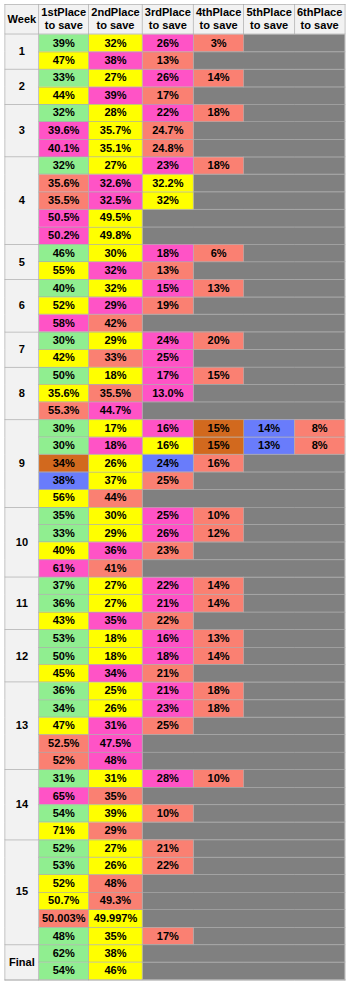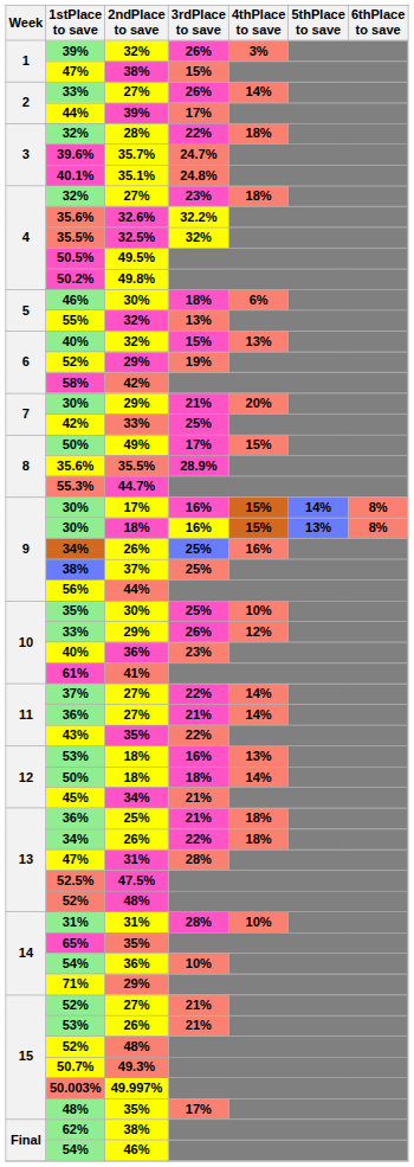 <table class="wikitable" style="margin:1em auto; text-align:center">
 <tr>
 <th>Week</th>
 <th>1stPlace<br>to save</th>
 <th>2ndPlace<br>to save</th>
 <th>3rdPlace<br>to save</th>
 <th>4thPlace<br>to save</th>
 <th>5thPlace<br>to save</th>
 <th>6thPlace<br>to save</th>
 </tr>
 <tr>
 <th rowspan="2">1</th>
 <td bgcolor="lightgreen"><strong>39%</strong></td>
 <td bgcolor="yellow"><strong>32%</strong></td>
 <td bgcolor="#ff53c6"><strong>26%</strong></td>
 <td bgcolor="#fa8072"><strong>3%</strong></td>
 <td bgcolor="grey" colspan=2></td>
 </tr>
 <tr>
 <td bgcolor="yellow"><strong>47%</strong></td>
 <td bgcolor="#ff53c6"><strong>38%</strong></td>
-<td bgcolor="#fa8072"><strong>13%</strong></td>
+<td bgcolor="#fa8072"><strong>15%</strong></td>
 <td bgcolor="grey" colspan=3></td>
 </tr>
 <tr>
 <th rowspan="2">2</th>
 <td bgcolor="lightgreen"><strong>33%</strong></td>
 <td bgcolor="yellow"><strong>27%</strong></td>
 <td bgcolor="#ff53c6"><strong>26%</strong></td>
 <td bgcolor="#fa8072"><strong>14%</strong></td>
 <td bgcolor="grey" colspan=2></td>
 </tr>
 <tr>
 <td bgcolor="yellow"><strong>44%</strong></td>
 <td bgcolor="#ff53c6"><strong>39%</strong></td>
 <td bgcolor="#fa8072"><strong>17%</strong></td>
 <td bgcolor="grey" colspan=3></td>
 </tr>
 <tr>
 <th rowspan="3">3</th>
 <td bgcolor="lightgreen"><strong>32%</strong></td>
 <td bgcolor="yellow"><strong>28%</strong></td>
 <td bgcolor="#ff53c6"><strong>22%</strong></td>
 <td bgcolor="#fa8072"><strong>18%</strong></td>
 <td bgcolor="grey" colspan=2></td>
 </tr>
 <tr>
 <td bgcolor="#ff53c6"><strong>39.6%</strong></td>
 <td bgcolor="yellow"><strong>35.7%</strong></td>
 <td bgcolor="#fa8072"><strong>24.7%</strong></td>
 <td bgcolor="grey" colspan=3></td>
 </tr>
 <tr>
 <td bgcolor="#ff53c6"><strong>40.1%</strong></td>
 <td bgcolor="yellow"><strong>35.1%</strong></td>
 <td bgcolor="#fa8072"><strong>24.8%</strong></td>
 <td bgcolor="grey" colspan=3></td>
 </tr>
 <tr>
 <th rowspan="5">4</th>
 <td bgcolor="lightgreen"><strong>32%</strong></td>
 <td bgcolor="yellow"><strong>27%</strong></td>
 <td bgcolor="#ff53c6"><strong>23%</strong></td>
 <td bgcolor="#fa8072"><strong>18%</strong></td>
 <td bgcolor="grey" colspan=2></td>
 </tr>
 <tr>
 <td bgcolor="#fa8072"><strong>35.6%</strong></td>
 <td bgcolor="#ff53c6"><strong>32.6%</strong></td>
 <td bgcolor="yellow"><strong>32.2%</strong></td>
 <td bgcolor="grey" colspan=3></td>
 </tr>
 <tr>
 <td bgcolor="#fa8072"><strong>35.5%</strong></td>
 <td bgcolor="#ff53c6"><strong>32.5%</strong></td>
 <td bgcolor="yellow"><strong>32%</strong></td>
 <td bgcolor="grey" colspan=3></td>
 </tr>
 <tr>
 <td bgcolor="#ff53c6"><strong>50.5%</strong></td>
 <td bgcolor="yellow"><strong>49.5%</strong></td>
 <td bgcolor="grey" colspan=4></td>
 </tr>
 <tr>
 <td bgcolor="#ff53c6"><strong>50.2%</strong></td>
 <td bgcolor="yellow"><strong>49.8%</strong></td>
 <td bgcolor="grey" colspan=4></td>
 </tr>
 <tr>
 <th rowspan="2">5</th>
 <td bgcolor="lightgreen"><strong>46%</strong></td>
 <td bgcolor="yellow"><strong>30%</strong></td>
 <td bgcolor="#ff53c6"><strong>18%</strong></td>
 <td bgcolor="#fa8072"><strong>6%</strong></td>
 <td bgcolor="grey" colspan=2></td>
 </tr>
 <tr>
 <td bgcolor="yellow"><strong>55%</strong></td>
 <td bgcolor="#ff53c6"><strong>32%</strong></td>
 <td bgcolor="#fa8072"><strong>13%</strong></td>
 <td bgcolor="grey" colspan=3></td>
 </tr>
 <tr>
 <th rowspan="3">6</th>
 <td bgcolor="lightgreen"><strong>40%</strong></td>
 <td bgcolor="yellow"><strong>32%</strong></td>
 <td bgcolor="#ff53c6"><strong>15%</strong></td>
 <td bgcolor="#fa8072"><strong>13%</strong></td>
 <td bgcolor="grey" colspan=2></td>
 </tr>
 <tr>
 <td bgcolor="yellow"><strong>52%</strong></td>
 <td bgcolor="#ff53c6"><strong>29%</strong></td>
 <td bgcolor="#fa8072"><strong>19%</strong></td>
 <td bgcolor="grey" colspan=3></td>
 </tr>
 <tr>
 <td bgcolor="#ff53c6"><strong>58%</strong></td>
 <td bgcolor="#fa8072"><strong>42%</strong></td>
 <td bgcolor="grey" colspan=4></td>
 </tr>
 <tr>
 <th rowspan="2">7</th>
 <td bgcolor="lightgreen"><strong>30%</strong></td>
 <td bgcolor="yellow"><strong>29%</strong></td>
-<td bgcolor="#ff53c6"><strong>24%</strong></td>
+<td bgcolor="#ff53c6"><strong>21%</strong></td>
 <td bgcolor="#fa8072"><strong>20%</strong></td>
 <td bgcolor="grey" colspan=2></td>
 </tr>
 <tr>
 <td bgcolor="yellow"><strong>42%</strong></td>
 <td bgcolor="#fa8072"><strong>33%</strong></td>
 <td bgcolor="#ff53c6"><strong>25%</strong></td>
 <td bgcolor="grey" colspan=3></td>
 </tr>
 <tr>
 <th rowspan="3">8</th>
 <td bgcolor="lightgreen"><strong>50%</strong></td>
-<td bgcolor="yellow"><strong>18%</strong></td>
+<td bgcolor="yellow"><strong>49%</strong></td>
 <td bgcolor="#ff53c6"><strong>17%</strong></td>
 <td bgcolor="#fa8072"><strong>15%</strong></td>
 <td bgcolor="grey" colspan=2></td>
 </tr>
 <tr>
 <td bgcolor="yellow"><strong>35.6%</strong></td>
 <td bgcolor="#fa8072"><strong>35.5%</strong></td>
-<td bgcolor="#ff53c6"><strong>13.0%</strong></td>
+<td bgcolor="#ff53c6"><strong>28.9%</strong></td>
 <td bgcolor="grey" colspan=3></td>
 </tr>
 <tr>
 <td bgcolor="#fa8072"><strong>55.3%</strong></td>
 <td bgcolor="#ff53c6"><strong>44.7%</strong></td>
 <td bgcolor="grey" colspan=4></td>
 </tr>
 <tr>
 <th rowspan=5>9</th>
 <td bgcolor="lightgreen"><strong>30%</strong></td>
 <td bgcolor="yellow"><strong>17%</strong></td>
 <td bgcolor="#ff53c6"><strong>16%</strong></td>
 <td bgcolor="chocolate"><strong>15%</strong></td>
 <td bgcolor="#697cfb"><strong>14%</strong></td>
 <td bgcolor="#fa8072"><strong>8%</strong></td>
 </tr>
 <tr>
 <td bgcolor="lightgreen"><strong>30%</strong></td>
 <td bgcolor="#ff53c6"><strong>18%</strong></td>
 <td bgcolor="yellow"><strong>16%</strong></td>
 <td bgcolor="chocolate"><strong>15%</strong></td>
 <td bgcolor="#697cfb"><strong>13%</strong></td>
 <td bgcolor="#fa8072"><strong>8%</strong></td>
 </tr>
 <tr>
 <td bgcolor="chocolate"><strong>34%</strong></td>
 <td bgcolor="yellow"><strong>26%</strong></td>
-<td bgcolor="#697cfb"><strong>24%</strong></td>
+<td bgcolor="#697cfb"><strong>25%</strong></td>
 <td bgcolor="#fa8072"><strong>16%</strong></td>
 <td bgcolor="grey" colspan=2></td>
 </tr>
 <tr>
 <td bgcolor="#697cfb"><strong>38%</strong></td>
 <td bgcolor="yellow"><strong>37%</strong></td>
 <td bgcolor="#fa8072"><strong>25%</strong></td>
 <td bgcolor="grey" colspan=3></td>
 </tr>
 <tr>
 <td bgcolor="yellow"><strong>56%</strong></td>
 <td bgcolor="#fa8072"><strong>44%</strong></td>
 <td bgcolor="grey" colspan=4></td>
 </tr>
 <tr>
 <th rowspan="4">10</th>
 <td bgcolor="lightgreen"><strong>35%</strong></td>
 <td bgcolor="yellow"><strong>30%</strong></td>
 <td bgcolor="#ff53c6"><strong>25%</strong></td>
 <td bgcolor="#fa8072"><strong>10%</strong></td>
 <td bgcolor="grey" colspan=2></td>
 </tr>
 <tr>
 <td bgcolor="lightgreen"><strong>33%</strong></td>
 <td bgcolor="yellow"><strong>29%</strong></td>
 <td bgcolor="#ff53c6"><strong>26%</strong></td>
 <td bgcolor="#fa8072"><strong>12%</strong></td>
 <td bgcolor="grey" colspan=2></td>
 </tr>
 <tr>
 <td bgcolor="yellow"><strong>40%</strong></td>
 <td bgcolor="#ff53c6"><strong>36%</strong></td>
 <td bgcolor="#fa8072"><strong>23%</strong></td>
 <td bgcolor="grey" colspan=3></td>
 </tr>
 <tr>
 <td bgcolor="#ff53c6"><strong>61%</strong></td>
 <td bgcolor="#fa8072"><strong>41%</strong></td>
 <td bgcolor="grey" colspan=4></td>
 </tr>
 <tr>
 <th rowspan="3">11</th>
 <td bgcolor="lightgreen"><strong>37%</strong></td>
 <td bgcolor="yellow"><strong>27%</strong></td>
 <td bgcolor="#ff53c6"><strong>22%</strong></td>
 <td bgcolor="#fa8072"><strong>14%</strong></td>
 <td bgcolor="grey" colspan=2></td>
 </tr>
 <tr>
 <td bgcolor="lightgreen"><strong>36%</strong></td>
 <td bgcolor="yellow"><strong>27%</strong></td>
 <td bgcolor="#ff53c6"><strong>21%</strong></td>
 <td bgcolor="#fa8072"><strong>14%</strong></td>
 <td bgcolor="grey" colspan=2></td>
 </tr>
 <tr>
 <td bgcolor="yellow"><strong>43%</strong></td>
 <td bgcolor="#ff53c6"><strong>35%</strong></td>
 <td bgcolor="#fa8072"><strong>22%</strong></td>
 <td bgcolor="grey" colspan=3></td>
 </tr>
 <tr>
 <th rowspan="3">12</th>
 <td bgcolor="lightgreen"><strong>53%</strong></td>
 <td bgcolor="yellow"><strong>18%</strong></td>
 <td bgcolor="#ff53c6"><strong>16%</strong></td>
 <td bgcolor="#fa8072"><strong>13%</strong></td>
 <td bgcolor="grey" colspan=2></td>
 </tr>
 <tr>
 <td bgcolor="lightgreen"><strong>50%</strong></td>
 <td bgcolor="yellow"><strong>18%</strong></td>
 <td bgcolor="#ff53c6"><strong>18%</strong></td>
 <td bgcolor="#fa8072"><strong>14%</strong></td>
 <td bgcolor="grey" colspan=2></td>
 </tr>
 <tr>
 <td bgcolor="yellow"><strong>45%</strong></td>
 <td bgcolor="#ff53c6"><strong>34%</strong></td>
 <td bgcolor="#fa8072"><strong>21%</strong></td>
 <td bgcolor="grey" colspan=3></td>
 </tr>
 <tr>
 <th rowspan="5">13</th>
 <td bgcolor="lightgreen"><strong>36%</strong></td>
 <td bgcolor="yellow"><strong>25%</strong></td>
 <td bgcolor="#ff53c6"><strong>21%</strong></td>
 <td bgcolor="#fa8072"><strong>18%</strong></td>
 <td bgcolor="grey" colspan=2></td>
 </tr>
 <tr>
 <td bgcolor="lightgreen"><strong>34%</strong></td>
 <td bgcolor="yellow"><strong>26%</strong></td>
-<td bgcolor="#ff53c6"><strong>23%</strong></td>
+<td bgcolor="#ff53c6"><strong>22%</strong></td>
 <td bgcolor="#fa8072"><strong>18%</strong></td>
 <td bgcolor="grey" colspan=2></td>
 </tr>
 <tr>
 <td bgcolor="yellow"><strong>47%</strong></td>
 <td bgcolor="#ff53c6"><strong>31%</strong></td>
-<td bgcolor="#fa8072"><strong>25%</strong></td>
+<td bgcolor="#fa8072"><strong>28%</strong></td>
 <td bgcolor="grey" colspan=3></td>
 </tr>
 <tr>
 <td bgcolor="#fa8072"><strong>52.5%</strong></td>
 <td bgcolor="#ff53c6"><strong>47.5%</strong></td>
 <td bgcolor="grey" colspan=4></td>
 </tr>
 <tr>
 <td bgcolor="#fa8072"><strong>52%</strong></td>
 <td bgcolor="#ff53c6"><strong>48%</strong></td>
 <td bgcolor="grey" colspan=4></td>
 </tr>
 <tr>
 <th rowspan="4">14</th>
 <td bgcolor="lightgreen"><strong>31%</strong></td>
 <td bgcolor="yellow"><strong>31%</strong></td>
 <td bgcolor="#ff53c6"><strong>28%</strong></td>
 <td bgcolor="#fa8072"><strong>10%</strong></td>
 <td bgcolor="grey" colspan=2></td>
 </tr>
 <tr>
 <td bgcolor="#ff53c6"><strong>65%</strong></td>
 <td bgcolor="#fa8072"><strong>35%</strong></td>
 <td bgcolor="grey" colspan=4></td>
 </tr>
 <tr>
 <td bgcolor="lightgreen"><strong>54%</strong></td>
-<td bgcolor="yellow"><strong>39%</strong></td>
+<td bgcolor="yellow"><strong>36%</strong></td>
 <td bgcolor="#fa8072"><strong>10%</strong></td>
 <td bgcolor="grey" colspan=3></td>
 </tr>
 <tr>
 <td bgcolor="yellow"><strong>71%</strong></td>
 <td bgcolor="#fa8072"><strong>29%</strong></td>
 <td bgcolor="grey" colspan=4></td>
 </tr>
 <tr>
 <th rowspan="6">15</th>
 <td bgcolor="lightgreen"><strong>52%</strong></td>
 <td bgcolor="yellow"><strong>27%</strong></td>
 <td bgcolor="#fa8072"><strong>21%</strong></td>
 <td bgcolor="grey" colspan=3></td>
 </tr>
 <tr>
 <td bgcolor="lightgreen"><strong>53%</strong></td>
 <td bgcolor="yellow"><strong>26%</strong></td>
-<td bgcolor="#fa8072"><strong>22%</strong></td>
+<td bgcolor="#fa8072"><strong>21%</strong></td>
 <td bgcolor="grey" colspan=3></td>
 </tr>
 <tr>
 <td bgcolor="yellow"><strong>52%</strong></td>
 <td bgcolor="#fa8072"><strong>48%</strong></td>
 <td bgcolor="grey" colspan=4></td>
 </tr>
 <tr>
 <td bgcolor="yellow"><strong>50.7%</strong></td>
 <td bgcolor="#fa8072"><strong>49.3%</strong></td>
 <td bgcolor="grey" colspan=4></td>
 </tr>
 <tr>
 <td bgcolor="#fa8072"><strong>50.003%</strong></td>
 <td bgcolor="yellow"><strong>49.997%</strong></td>
 <td bgcolor="grey" colspan=4></td>
 </tr>
 <tr>
 <td bgcolor="lightgreen"><strong>48%</strong></td>
 <td bgcolor="yellow"><strong>35%</strong></td>
 <td bgcolor="#fa8072"><strong>17%</strong></td>
 <td bgcolor="grey" colspan=3></td>
 </tr>
 <tr>
 <th rowspan="2">Final</th>
 <td bgcolor="lightgreen"><strong>62%</strong></td>
 <td bgcolor="yellow"><strong>38%</strong></td>
 <td bgcolor="grey" colspan=4></td>
 </tr>
 <tr>
 <td bgcolor="lightgreen"><strong>54%</strong></td>
 <td bgcolor="yellow"><strong>46%</strong></td>
 <td bgcolor="grey" colspan=4></td>
 </tr>
 <tr>
 </tr>
 </table>
